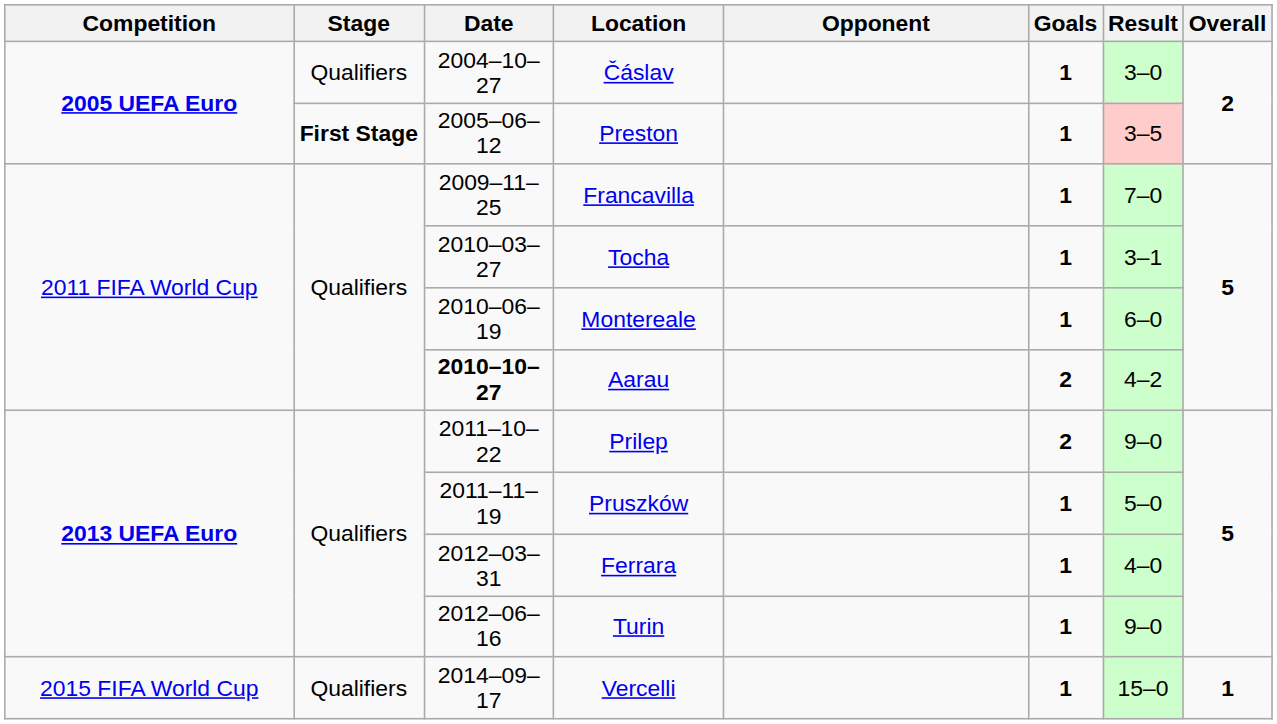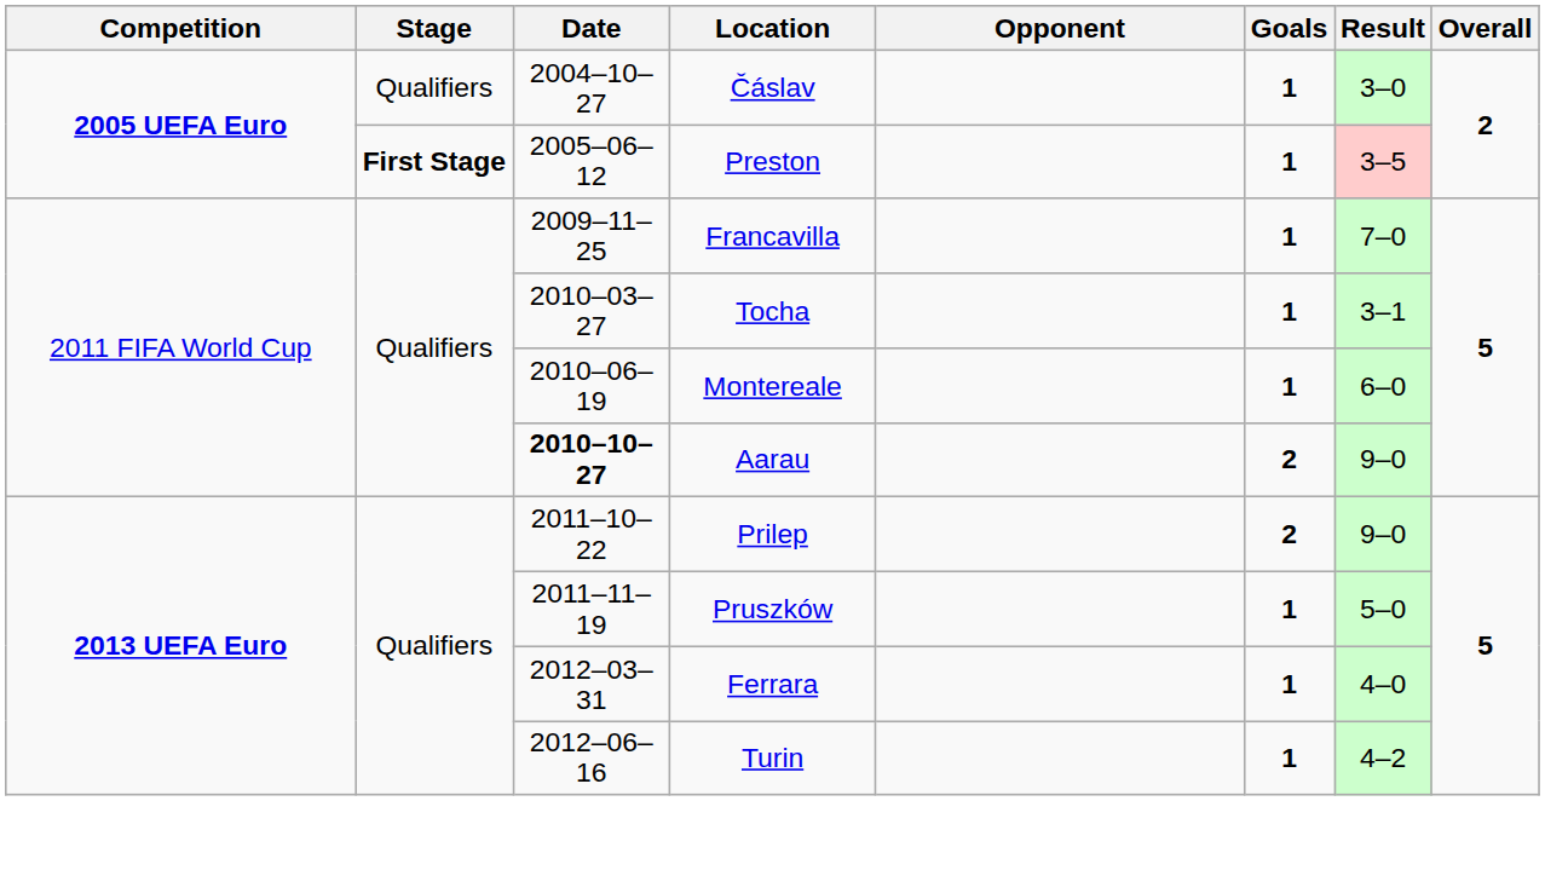 <table class="wikitable" style="font-size:90%">
 <tr>
 <th width=175px>Competition</th>
 <th width=75px>Stage</th>
 <th width=75px>Date</th>
 <th width=100px>Location</th>
 <th width=185px>Opponent</th>
 <th width=25px>Goals</th>
 <th width=25>Result</th>
 <th width=25px>Overall</th>
 </tr>
 <tr align=center>
 <td rowspan=2><strong><a href='#'>2005 UEFA Euro</a></strong></td>
 <td>Qualifiers</td>
 <td>2004–10–27</td>
 <td><a href='#'>Čáslav</a></td>
 <td align=left></td>
 <td><strong>1</strong></td>
 <td bgcolor=#CCFFCC>3–0</td>
 <td rowspan=2><strong>2</strong></td>
 </tr>
 <tr align=center>
 <td><strong>First Stage</strong></td>
 <td>2005–06–12</td>
 <td><a href='#'>Preston</a></td>
 <td align=left></td>
 <td><strong>1</strong></td>
 <td bgcolor=#FFCCCC>3–5</td>
 </tr>
 <tr align=center>
 <td rowspan=4><a href='#'>2011 FIFA World Cup</a></td>
 <td rowspan=4>Qualifiers</td>
 <td>2009–11–25</td>
 <td><a href='#'>Francavilla</a></td>
 <td align=left></td>
 <td><strong>1</strong></td>
 <td bgcolor=#CCFFCC>7–0</td>
 <td rowspan=4><strong>5</strong></td>
 </tr>
 <tr align=center>
 <td>2010–03–27</td>
 <td><a href='#'>Tocha</a></td>
 <td align=left></td>
 <td><strong>1</strong></td>
 <td bgcolor=#CCFFCC>3–1</td>
 </tr>
 <tr align=center>
 <td>2010–06–19</td>
 <td><a href='#'>Montereale</a></td>
 <td align=left></td>
 <td><strong>1</strong></td>
 <td bgcolor=#CCFFCC>6–0</td>
 </tr>
 <tr align=center>
 <td><strong>2010–10–27</strong></td>
 <td><a href='#'>Aarau</a></td>
 <td align=left></td>
 <td><strong>2</strong></td>
-<td bgcolor=#CCFFCC>4–2</td>
+<td bgcolor=#CCFFCC>9–0</td>
 </tr>
 <tr align=center>
 <td rowspan=4><strong><a href='#'>2013 UEFA Euro</a></strong></td>
 <td rowspan=4>Qualifiers</td>
 <td>2011–10–22</td>
 <td><a href='#'>Prilep</a></td>
 <td align=left></td>
 <td><strong>2</strong></td>
 <td bgcolor=#CCFFCC>9–0</td>
 <td rowspan=4><strong>5</strong></td>
 </tr>
 <tr align=center>
 <td>2011–11–19</td>
 <td><a href='#'>Pruszków</a></td>
 <td align=left></td>
 <td><strong>1</strong></td>
 <td bgcolor=#CCFFCC>5–0</td>
 </tr>
 <tr align=center>
 <td>2012–03–31</td>
 <td><a href='#'>Ferrara</a></td>
 <td align=left></td>
 <td><strong>1</strong></td>
 <td bgcolor=#CCFFCC>4–0</td>
 </tr>
 <tr align=center>
 <td>2012–06–16</td>
 <td><a href='#'>Turin</a></td>
 <td align=left></td>
 <td><strong>1</strong></td>
-<td bgcolor=#CCFFCC>9–0</td>
-</tr>
-<tr align=center>
-<td><a href='#'>2015 FIFA World Cup</a></td>
-<td>Qualifiers</td>
-<td>2014–09–17</td>
-<td><a href='#'>Vercelli</a></td>
-<td align=left></td>
-<td><strong>1</strong></td>
-<td bgcolor=#CCFFCC>15–0</td>
-<td><strong>1</strong></td>
+<td bgcolor=#CCFFCC>4–2</td>
 </tr>
 </table>
